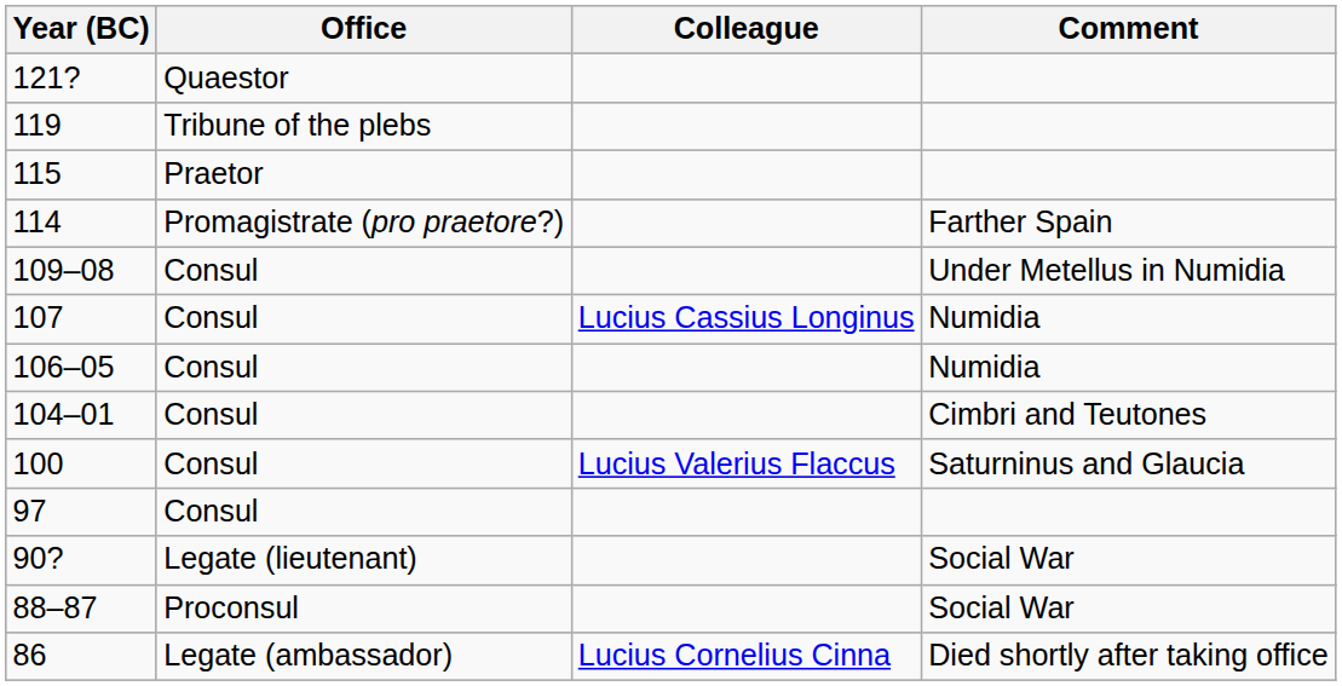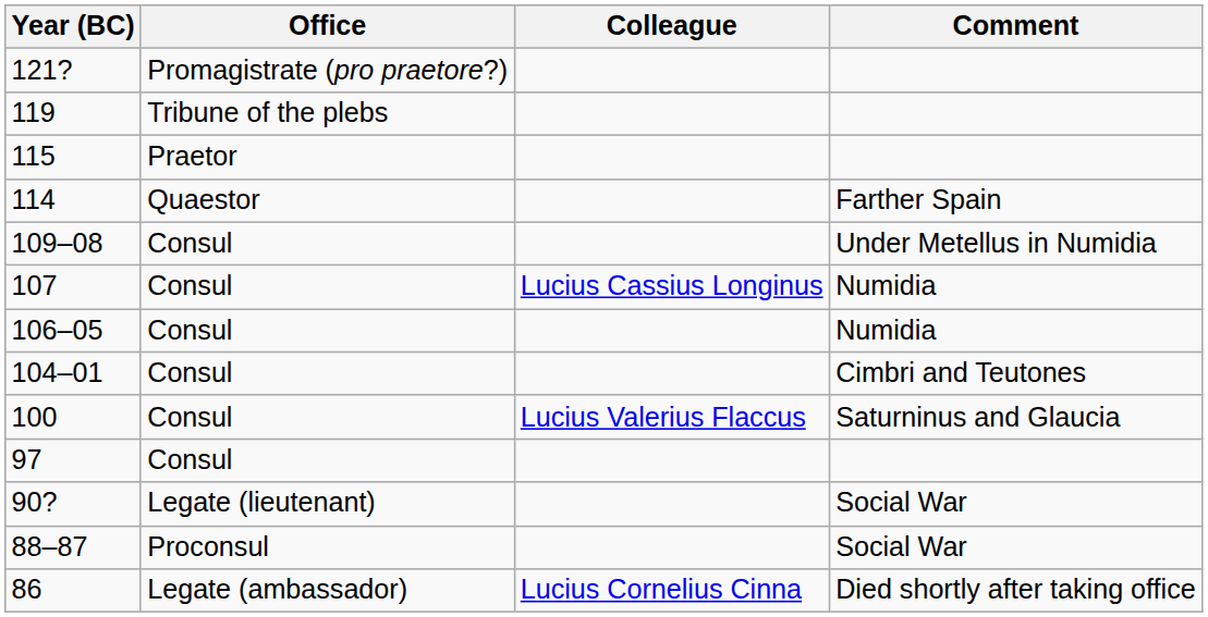 <table class="wikitable mw-collapsible mw-collapsed">
 <tr>
 <th>Year (BC)</th>
 <th>Office</th>
 <th>Colleague</th>
 <th>Comment</th>
 </tr>
 <tr>
 <td>121?</td>
-<td>Quaestor</td>
+<td>Promagistrate (<em>pro praetore</em>?)</td>
 <td></td>
 <td></td>
 </tr>
 <tr>
 <td>119</td>
 <td>Tribune of the plebs</td>
 <td></td>
 <td></td>
 </tr>
 <tr>
 <td>115</td>
 <td>Praetor</td>
 <td></td>
 <td></td>
 </tr>
 <tr>
 <td>114</td>
-<td>Promagistrate (<em>pro praetore</em>?)</td>
+<td>Quaestor</td>
 <td></td>
 <td>Farther Spain</td>
 </tr>
 <tr>
 <td>109–08</td>
 <td>Consul</td>
 <td></td>
 <td>Under Metellus in Numidia</td>
 </tr>
 <tr>
 <td>107</td>
 <td>Consul</td>
 <td><a href='#'>Lucius Cassius Longinus</a></td>
 <td>Numidia</td>
 </tr>
 <tr>
 <td>106–05</td>
 <td>Consul</td>
 <td></td>
 <td>Numidia</td>
 </tr>
 <tr>
 <td>104–01</td>
 <td>Consul</td>
 <td></td>
 <td>Cimbri and Teutones</td>
 </tr>
 <tr>
 <td>100</td>
 <td>Consul</td>
 <td><a href='#'>Lucius Valerius Flaccus</a></td>
 <td>Saturninus and Glaucia</td>
 </tr>
 <tr>
 <td>97</td>
 <td>Consul</td>
 <td></td>
 <td></td>
 </tr>
 <tr>
 <td>90?</td>
 <td>Legate (lieutenant)</td>
 <td></td>
 <td>Social War</td>
 </tr>
 <tr>
 <td>88–87</td>
 <td>Proconsul</td>
 <td></td>
 <td>Social War</td>
 </tr>
 <tr>
 <td>86</td>
 <td>Legate (ambassador)</td>
 <td><a href='#'>Lucius Cornelius Cinna</a></td>
 <td>Died shortly after taking office</td>
 </tr>
 </table>
